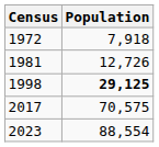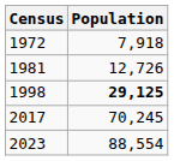 <table class="wikitable">
 <tr>
 <th>Census</th>
 <th>Population</th>
 </tr>
 <tr>
 <td>1972</td>
 <td style="text-align:right">7,918</td>
 </tr>
 <tr>
 <td>1981</td>
 <td style="text-align:right">12,726</td>
 </tr>
 <tr>
 <td>1998</td>
 <td style="text-align:right"><strong>29,125</strong></td>
 </tr>
 <tr>
 <td>2017</td>
-<td style="text-align:right">70,575</td>
+<td style="text-align:right">70,245</td>
 </tr>
 <tr>
 <td>2023</td>
 <td style="text-align:right">88,554</td>
 </tr>
 </table>
